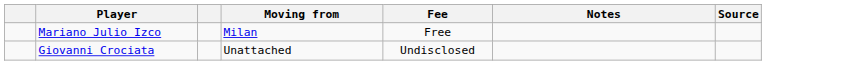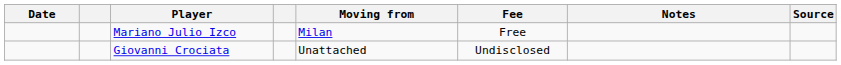 <table class="wikitable sortable">
 <tr>
+<th style="width:80px;">Date</th>
 <th style="width:30px;"></th>
 <th style="width:180px;">Player</th>
 <th style="width:20px;"></th>
 <th style="width:180px;">Moving from</th>
 <th style="width:120px;" class="unsortable">Fee</th>
 <th style="width:250px;" class="unsortable">Notes</th>
 <th style="width:20px;">Source</th>
 </tr>
 <tr>
+<td></td>
 <td align=center></td>
 <td> <a href='#'>Mariano Julio Izco</a></td>
 <td align=center></td>
 <td> <a href='#'>Milan</a></td>
 <td align=center>Free</td>
 <td align=center></td>
 <td></td>
 </tr>
 <tr>
+<td></td>
 <td align=center></td>
 <td> <a href='#'>Giovanni Crociata</a></td>
 <td align=center></td>
 <td>Unattached</td>
 <td align=center>Undisclosed</td>
 <td align=center></td>
 <td></td>
 </tr>
 </table>
